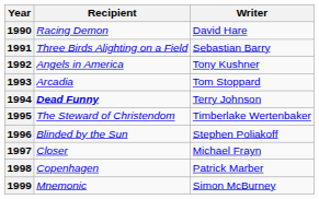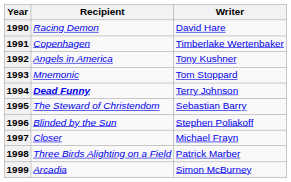 <table class="wikitable">
 <tr>
 <th>Year</th>
 <th>Recipient</th>
 <th>Writer</th>
 </tr>
 <tr>
 <th>1990</th>
 <td><em><a href='#'>Racing Demon</a></em></td>
 <td><a href='#'>David Hare</a></td>
 </tr>
 <tr>
 <th>1991</th>
-<td><em><a href='#'>Three Birds Alighting on a Field</a></em></td>
-<td><a href='#'>Sebastian Barry</a></td>
+<td><em><a href='#'>Copenhagen</a></em></td>
+<td><a href='#'>Timberlake Wertenbaker</a></td>
 </tr>
 <tr>
 <th>1992</th>
 <td><em><a href='#'>Angels in America</a></em></td>
 <td><a href='#'>Tony Kushner</a></td>
 </tr>
 <tr>
 <th>1993</th>
-<td><em><a href='#'>Arcadia</a></em></td>
+<td><em><a href='#'>Mnemonic</a></em></td>
 <td><a href='#'>Tom Stoppard</a></td>
 </tr>
 <tr>
 <th>1994</th>
 <td><strong><em><a href='#'>Dead Funny</a></em></strong></td>
 <td><a href='#'>Terry Johnson</a></td>
 </tr>
 <tr>
 <th>1995</th>
 <td><em><a href='#'>The Steward of Christendom</a></em></td>
-<td><a href='#'>Timberlake Wertenbaker</a></td>
+<td><a href='#'>Sebastian Barry</a></td>
 </tr>
 <tr>
 <th>1996</th>
 <td><em><a href='#'>Blinded by the Sun</a></em></td>
 <td><a href='#'>Stephen Poliakoff</a></td>
 </tr>
 <tr>
 <th>1997</th>
 <td><em><a href='#'>Closer</a></em></td>
 <td><a href='#'>Michael Frayn</a></td>
 </tr>
 <tr>
 <th>1998</th>
-<td><em><a href='#'>Copenhagen</a></em></td>
+<td><em><a href='#'>Three Birds Alighting on a Field</a></em></td>
 <td><a href='#'>Patrick Marber</a></td>
 </tr>
 <tr>
 <th>1999</th>
-<td><em><a href='#'>Mnemonic</a></em></td>
+<td><em><a href='#'>Arcadia</a></em></td>
 <td><a href='#'>Simon McBurney</a></td>
 </tr>
 </table>
